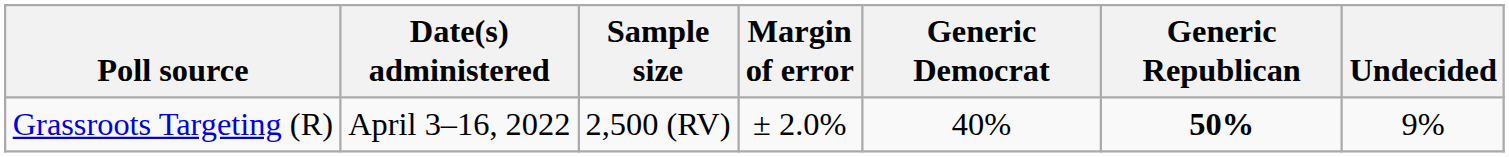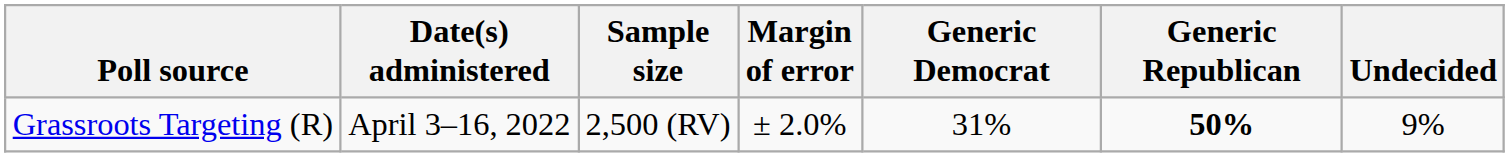 <table class="wikitable" style="font-size:90%;text-align:center;">
 <tr style="vertical-align:bottom">
 <th>Poll source</th>
 <th>Date(s)<br>administered</th>
 <th>Sample<br>size</th>
 <th>Margin<br>of error</th>
 <th style="width:100px;">Generic<br>Democrat</th>
 <th style="width:100px;">Generic<br>Republican</th>
 <th>Undecided</th>
 </tr>
 <tr>
 <td style="text-align:left;"><a href='#'>Grassroots Targeting</a> (R)</td>
 <td>April 3–16, 2022</td>
 <td>2,500 (RV)</td>
 <td>± 2.0%</td>
-<td>40%</td>
+<td>31%</td>
 <td><strong>50%</strong></td>
 <td>9%</td>
 </tr>
 </table>
